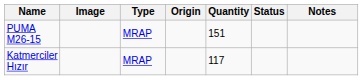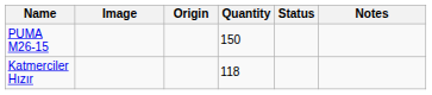 <table class="wikitable" style="width:90%;">
 <tr>
 <th width=14%>Name</th>
 <th width=20%>Image</th>
-<th width=14%>Type</th>
 <th width=12%>Origin</th>
 <th width=10%>Quantity</th>
 <th width=06%>Status</th>
 <th width=24%>Notes</th>
 </tr>
 <tr>
 <td><a href='#'>PUMA M26-15</a></td>
 <td></td>
-<td><a href='#'>MRAP</a></td>
 <td></td>
-<td>151</td>
+<td>150</td>
 <td></td>
 <td></td>
 </tr>
 <tr>
 <td><a href='#'>Katmerciler Hızır</a></td>
 <td></td>
-<td><a href='#'>MRAP</a></td>
 <td></td>
-<td>117</td>
+<td>118</td>
 <td></td>
 <td></td>
 </tr>
 </table>
